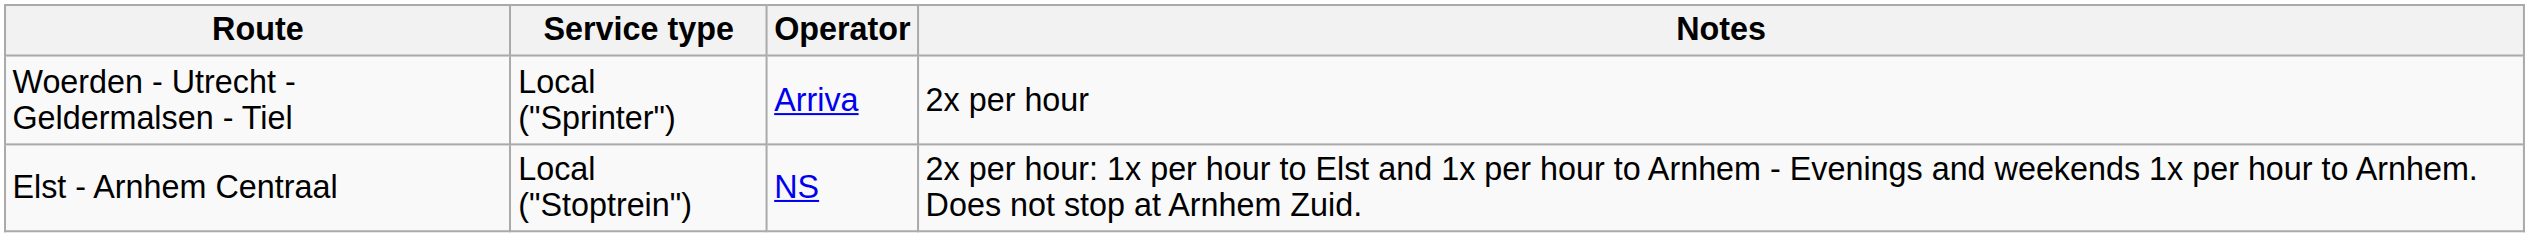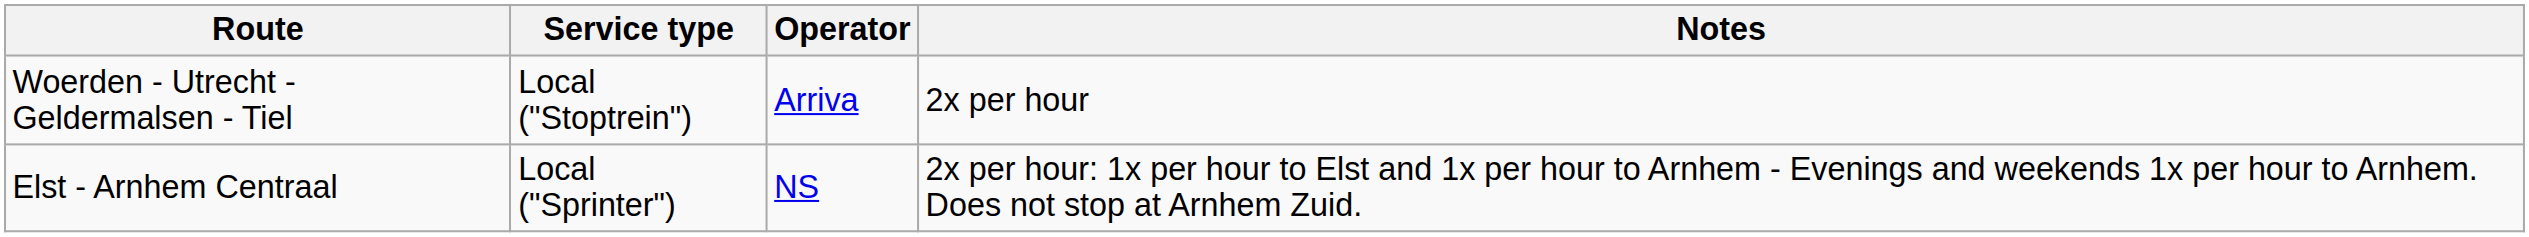 <table class="wikitable">
 <tr>
 <th>Route</th>
 <th>Service type</th>
 <th>Operator</th>
 <th>Notes</th>
 </tr>
 <tr>
 <td>Woerden - Utrecht - Geldermalsen - Tiel</td>
-<td>Local ("Sprinter")</td>
+<td>Local ("Stoptrein")</td>
 <td><a href='#'>Arriva</a></td>
 <td>2x per hour</td>
 </tr>
 <tr>
 <td>Elst - Arnhem Centraal</td>
-<td>Local ("Stoptrein")</td>
+<td>Local ("Sprinter")</td>
 <td><a href='#'>NS</a></td>
 <td>2x per hour: 1x per hour to Elst and 1x per hour to Arnhem - Evenings and weekends 1x per hour to Arnhem. Does not stop at Arnhem Zuid.</td>
 </tr>
 </table>
